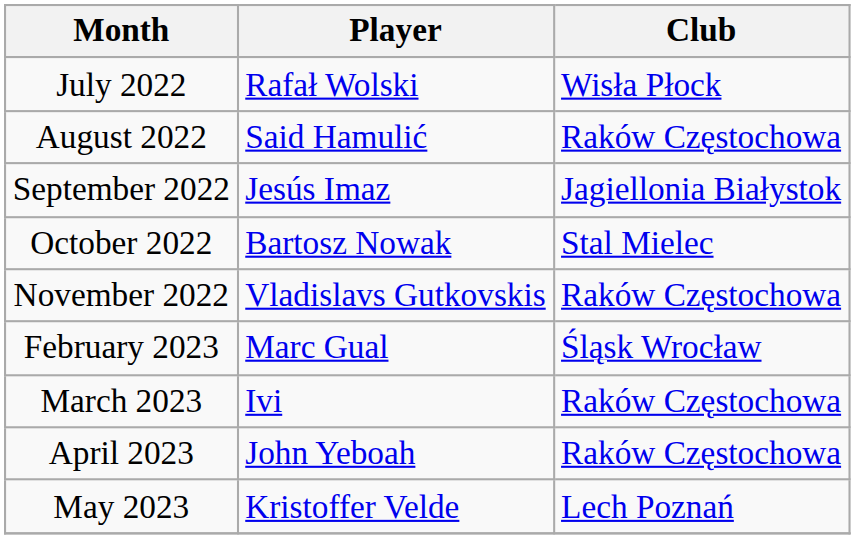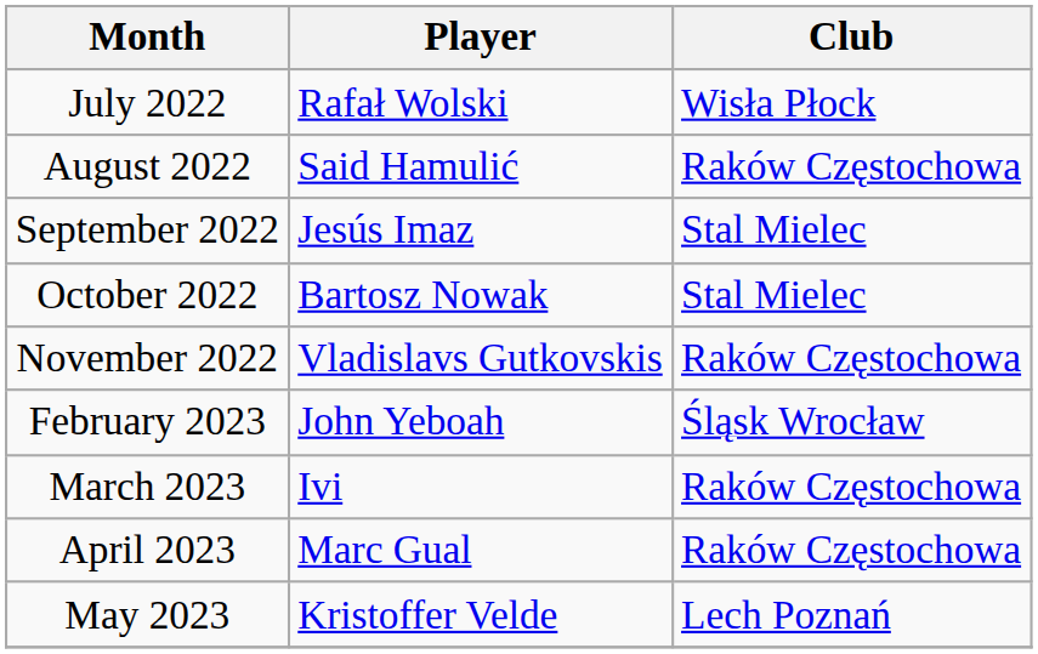 <table class="wikitable" style="text-align:center">
 <tr>
 <th>Month</th>
 <th>Player</th>
 <th>Club</th>
 </tr>
 <tr>
 <td>July 2022</td>
 <td style="text-align:left"> <a href='#'>Rafał Wolski</a></td>
 <td style="text-align:left"><a href='#'>Wisła Płock</a></td>
 </tr>
 <tr>
 <td>August 2022</td>
 <td style="text-align:left"> <a href='#'>Said Hamulić</a></td>
 <td style="text-align:left"><a href='#'>Raków Częstochowa</a></td>
 </tr>
 <tr>
 <td>September 2022</td>
 <td style="text-align:left"> <a href='#'>Jesús Imaz</a></td>
-<td style="text-align:left"><a href='#'>Jagiellonia Białystok</a></td>
+<td style="text-align:left"><a href='#'>Stal Mielec</a></td>
 </tr>
 <tr>
 <td>October 2022</td>
 <td style="text-align:left"> <a href='#'>Bartosz Nowak</a></td>
 <td style="text-align:left"><a href='#'>Stal Mielec</a></td>
 </tr>
 <tr>
 <td>November 2022</td>
 <td style="text-align:left"> <a href='#'>Vladislavs Gutkovskis</a></td>
 <td style="text-align:left"><a href='#'>Raków Częstochowa</a></td>
 </tr>
 <tr>
 <td>February 2023</td>
-<td style="text-align:left"> <a href='#'>Marc Gual</a></td>
+<td style="text-align:left"> <a href='#'>John Yeboah</a></td>
 <td style="text-align:left"><a href='#'>Śląsk Wrocław</a></td>
 </tr>
 <tr>
 <td>March 2023</td>
 <td style="text-align:left"> <a href='#'>Ivi</a></td>
 <td style="text-align:left"><a href='#'>Raków Częstochowa</a></td>
 </tr>
 <tr>
 <td>April 2023</td>
-<td style="text-align:left"> <a href='#'>John Yeboah</a></td>
+<td style="text-align:left"> <a href='#'>Marc Gual</a></td>
 <td style="text-align:left"><a href='#'>Raków Częstochowa</a></td>
 </tr>
 <tr>
 <td>May 2023</td>
 <td style="text-align:left"> <a href='#'>Kristoffer Velde</a></td>
 <td style="text-align:left"><a href='#'>Lech Poznań</a></td>
 </tr>
 <tr>
 </tr>
 </table>
